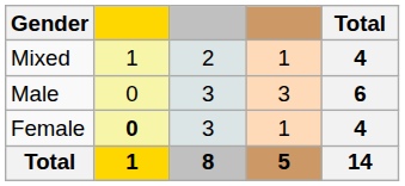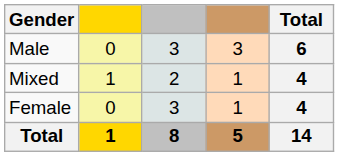 <table class="wikitable sortable collapsible" style="font-size:85%; text-align:center;">
 <tr>
 <th>Gender</th>
 <th width=40 style="background-color:gold;"></th>
 <th width=40 style="background-color:silver;"></th>
 <th width=40 style="background-color:#c96;"></th>
 <th width=40>Total</th>
 </tr>
 <tr>
+<td align=left>Male</td>
+<td style="background:#F7F6A8;">0</td>
+<td style="background:#DCE5E5;">3</td>
+<td style="background:#FFDAB9;">3</td>
+<th>6</th>
+</tr>
+<tr>
 <td align=left>Mixed</td>
 <td style="background:#F7F6A8;">1</td>
 <td style="background:#DCE5E5;">2</td>
 <td style="background:#FFDAB9;">1</td>
 <th>4</th>
 </tr>
 <tr>
-<td align=left>Male</td>
+<td align=left>Female</td>
 <td style="background:#F7F6A8;">0</td>
-<td style="background:#DCE5E5;">3</td>
-<td style="background:#FFDAB9;">3</td>
-<th>6</th>
-</tr>
-<tr>
-<td align=left>Female</td>
-<td style="background:#F7F6A8;"><strong>0</strong></td>
 <td style="background:#DCE5E5;">3</td>
 <td style="background:#FFDAB9;">1</td>
 <th>4</th>
 </tr>
 <tr>
 <th>Total</th>
 <th style="background:gold">1</th>
 <th style="background:silver">8</th>
 <th style="background:#c96">5</th>
 <th>14</th>
 </tr>
 </table>
